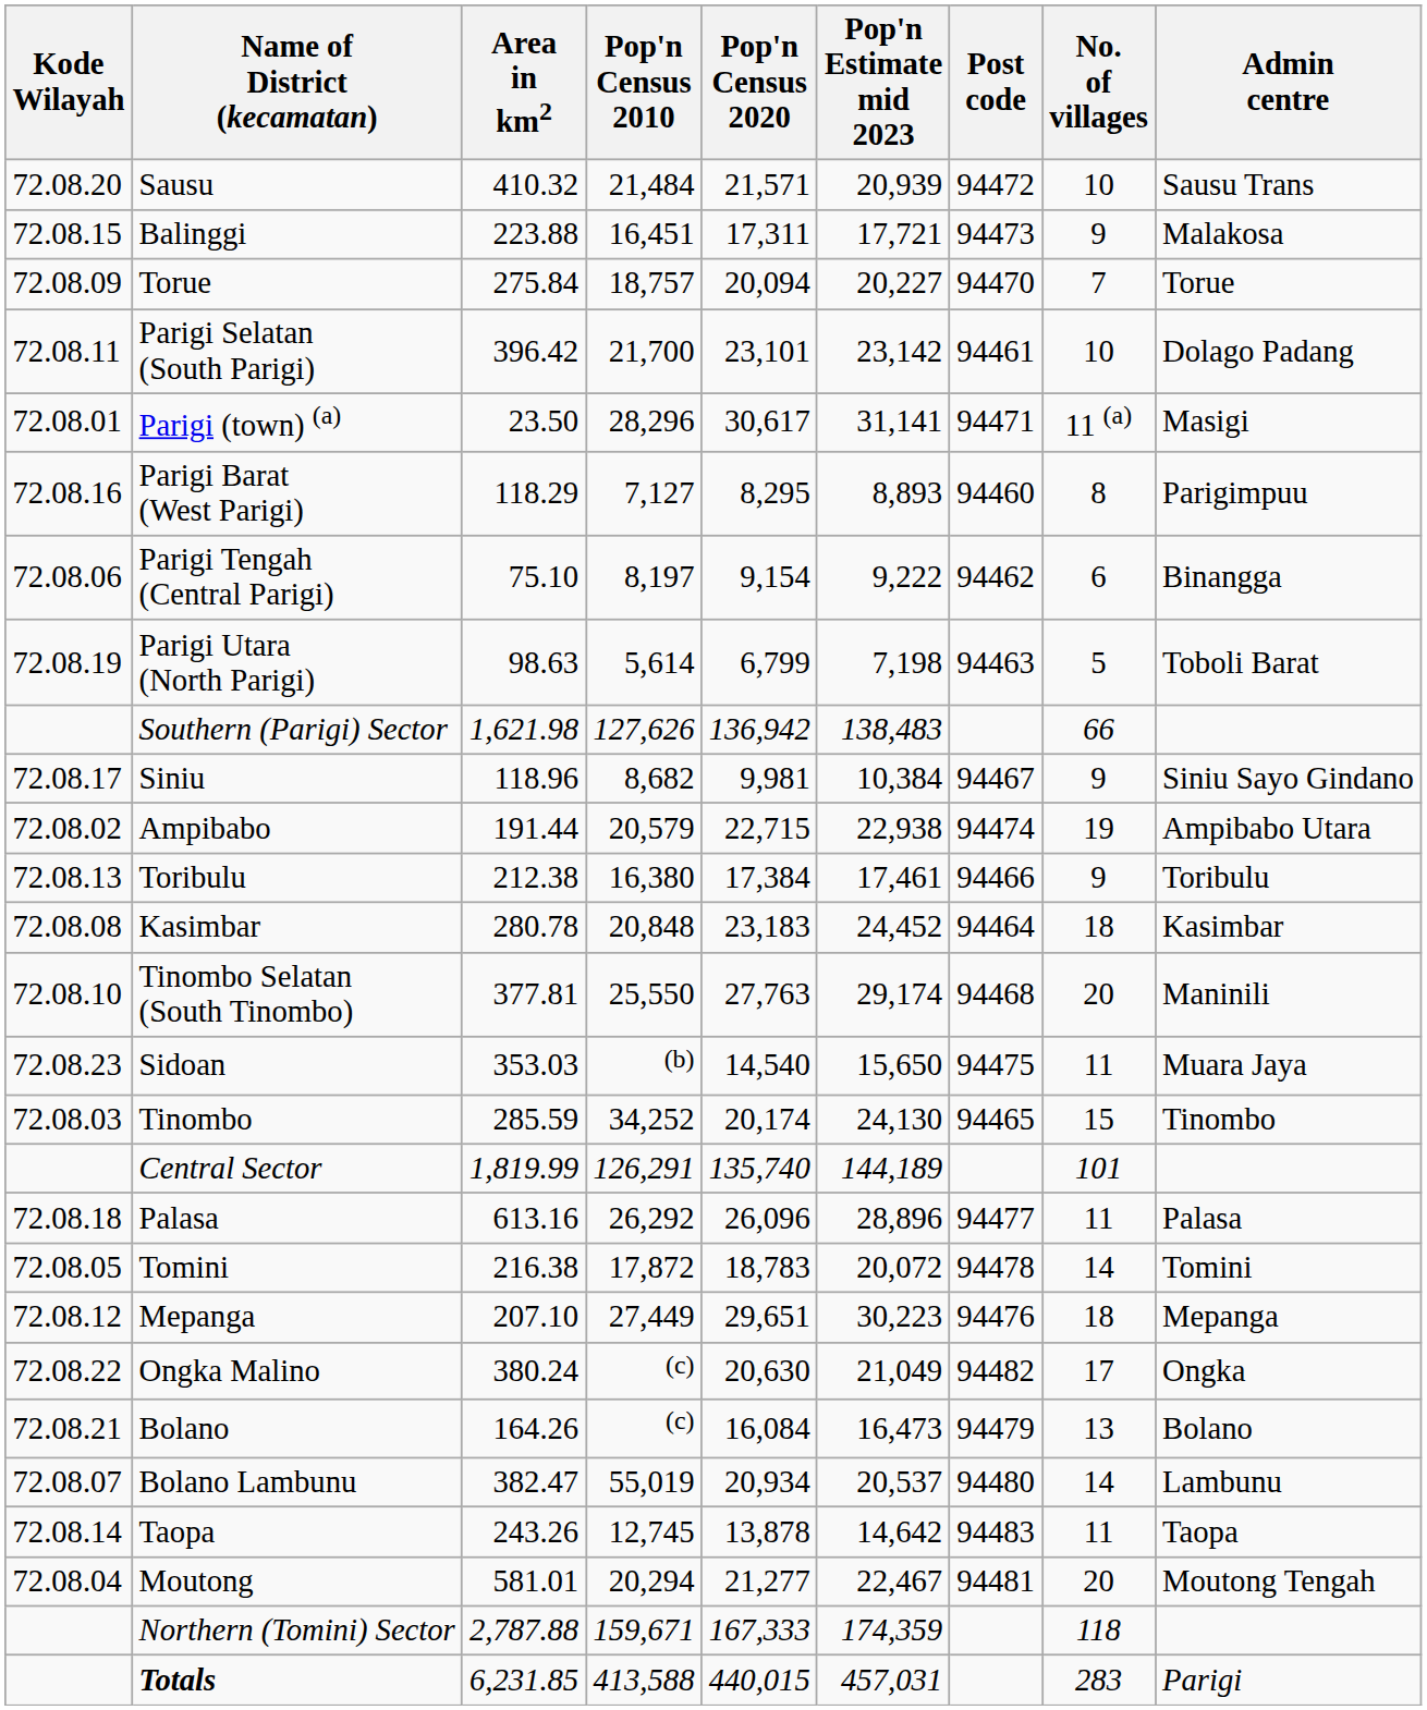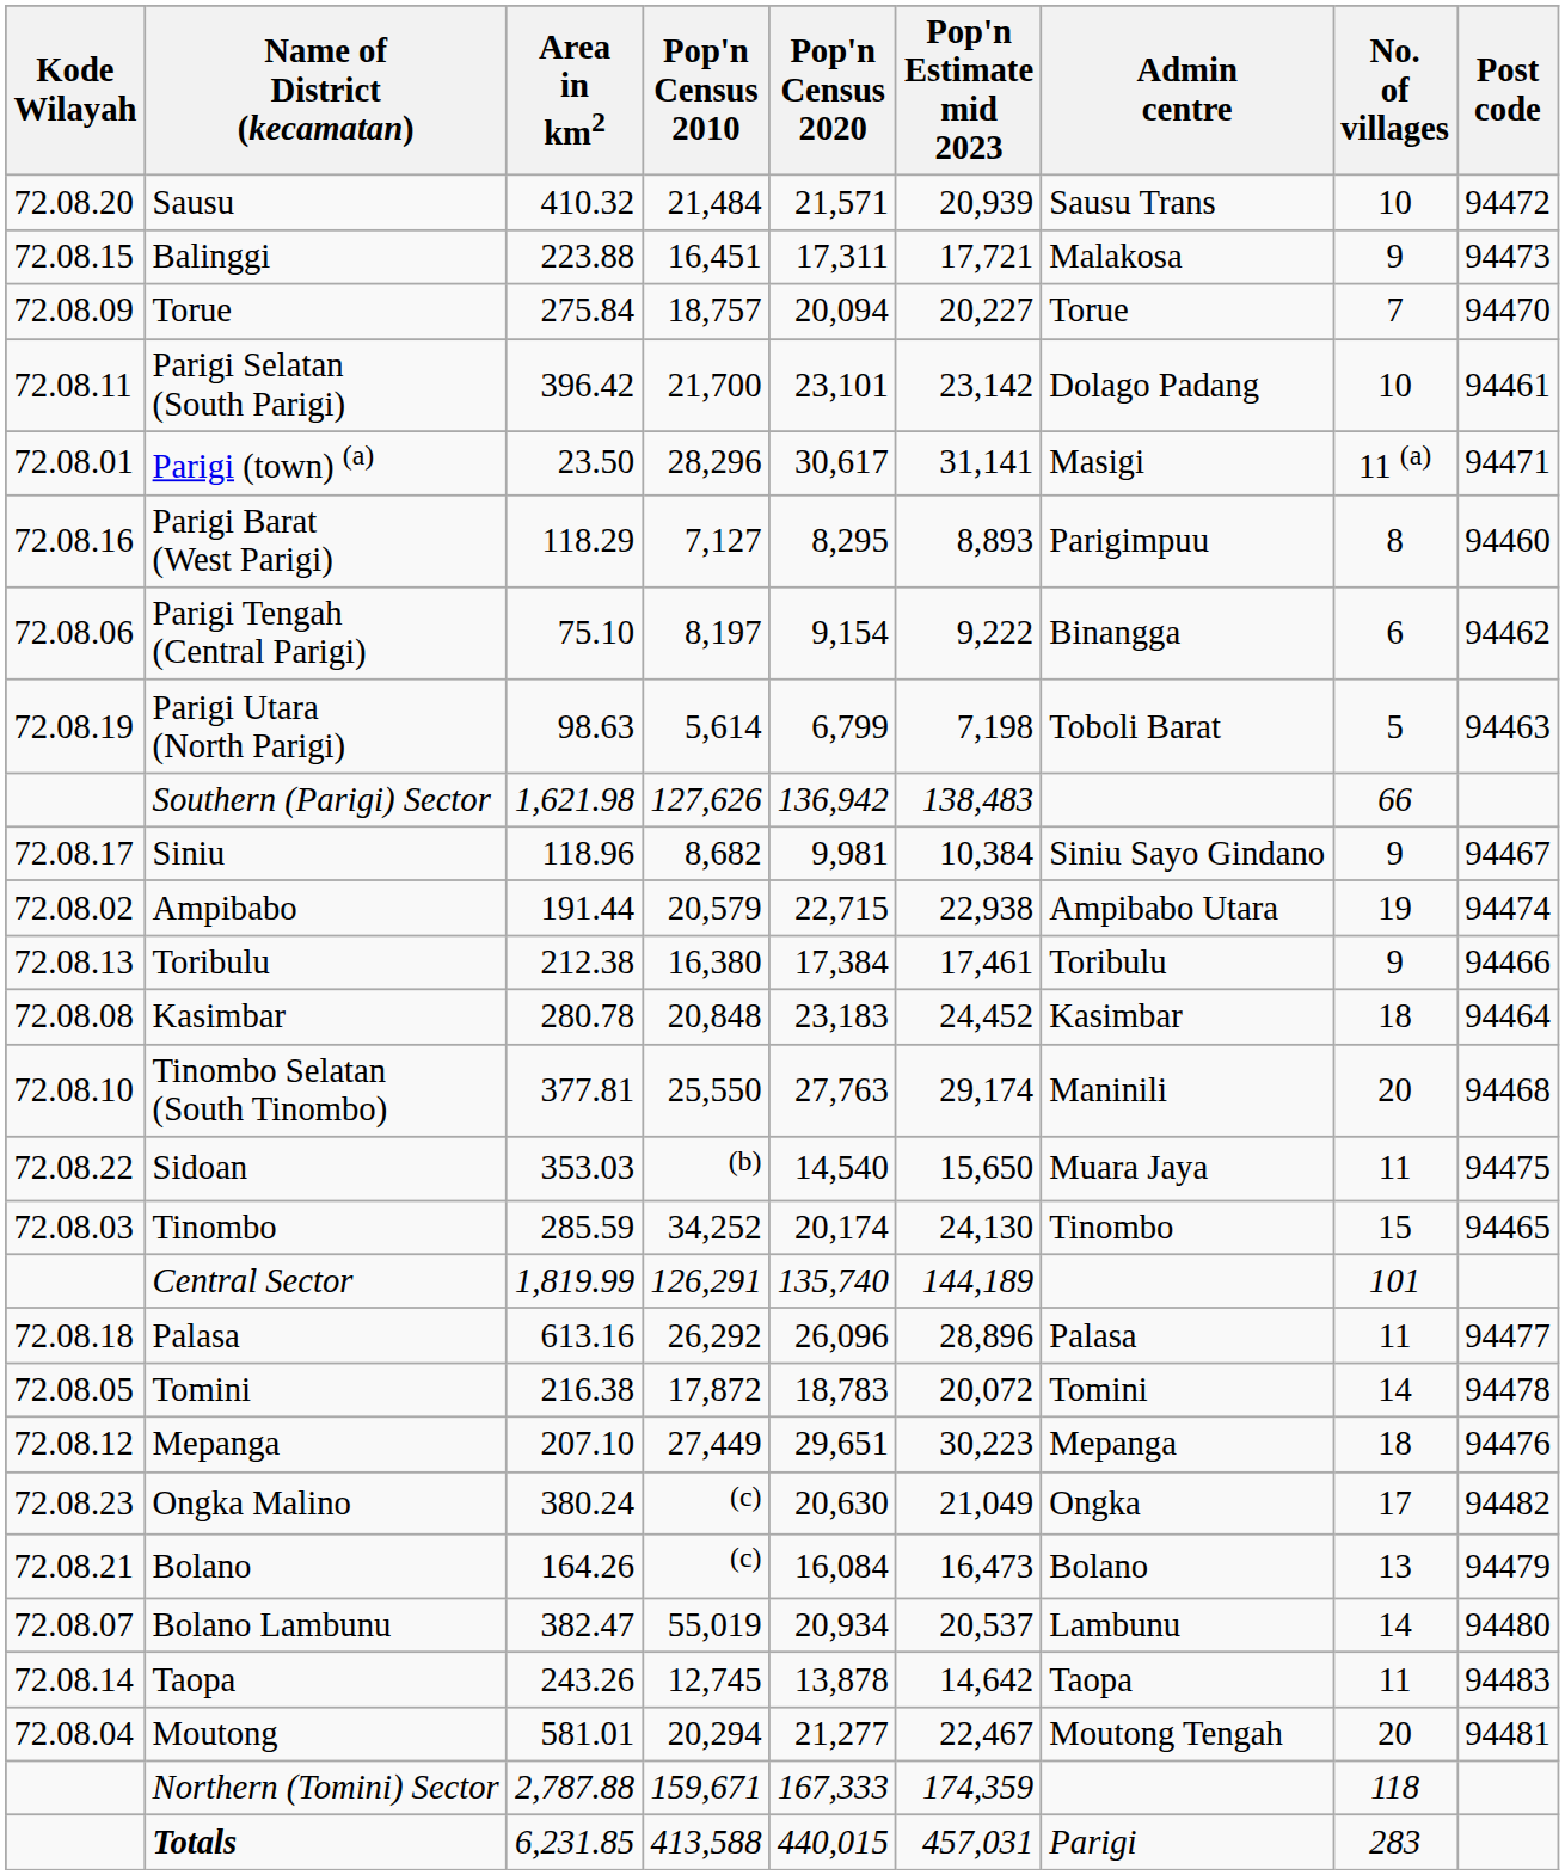 <table class="sortable wikitable">
 <tr>
 <th>Kode <br>Wilayah</th>
 <th>Name of<br>District<br>(<em>kecamatan</em>)</th>
 <th>Area<br>in <br> km<sup>2</sup></th>
 <th>Pop'n<br>Census<br>2010</th>
 <th>Pop'n<br>Census<br>2020</th>
 <th>Pop'n<br>Estimate<br>mid <br>2023</th>
+<th>Admin<br>centre</th>
+<th>No.<br>of<br>villages</th>
 <th>Post<br>code</th>
-<th>No.<br>of<br>villages</th>
-<th>Admin<br>centre</th>
 </tr>
 <tr>
 <td>72.08.20</td>
 <td>Sausu</td>
 <td align="right">410.32</td>
 <td align="right">21,484</td>
 <td align="right">21,571</td>
 <td align="right">20,939</td>
+<td>Sausu Trans</td>
+<td align="center">10</td>
 <td>94472</td>
-<td align="center">10</td>
-<td>Sausu Trans</td>
 </tr>
 <tr>
 <td>72.08.15</td>
 <td>Balinggi</td>
 <td align="right">223.88</td>
 <td align="right">16,451</td>
 <td align="right">17,311</td>
 <td align="right">17,721</td>
+<td>Malakosa</td>
+<td align="center">9</td>
 <td>94473</td>
-<td align="center">9</td>
-<td>Malakosa</td>
 </tr>
 <tr>
 <td>72.08.09</td>
 <td>Torue</td>
 <td align="right">275.84</td>
 <td align="right">18,757</td>
 <td align="right">20,094</td>
 <td align="right">20,227</td>
+<td>Torue</td>
+<td align="center">7</td>
 <td>94470</td>
-<td align="center">7</td>
-<td>Torue</td>
 </tr>
 <tr>
 <td>72.08.11</td>
 <td>Parigi Selatan <br>(South Parigi)</td>
 <td align="right">396.42</td>
 <td align="right">21,700</td>
 <td align="right">23,101</td>
 <td align="right">23,142</td>
+<td>Dolago Padang</td>
+<td align="center">10</td>
 <td>94461</td>
-<td align="center">10</td>
-<td>Dolago Padang</td>
 </tr>
 <tr>
 <td>72.08.01</td>
 <td><a href='#'>Parigi</a> (town) <sup>(a)</sup></td>
 <td align="right">23.50</td>
 <td align="right">28,296</td>
 <td align="right">30,617</td>
 <td align="right">31,141</td>
+<td>Masigi</td>
+<td align="center">11 <sup>(a)</sup></td>
 <td>94471</td>
-<td align="center">11 <sup>(a)</sup></td>
-<td>Masigi</td>
 </tr>
 <tr>
 <td>72.08.16</td>
 <td>Parigi Barat <br>(West Parigi)</td>
 <td align="right">118.29</td>
 <td align="right">7,127</td>
 <td align="right">8,295</td>
 <td align="right">8,893</td>
+<td>Parigimpuu</td>
+<td align="center">8</td>
 <td>94460</td>
-<td align="center">8</td>
-<td>Parigimpuu</td>
 </tr>
 <tr>
 <td>72.08.06</td>
 <td>Parigi Tengah <br>(Central Parigi)</td>
 <td align="right">75.10</td>
 <td align="right">8,197</td>
 <td align="right">9,154</td>
 <td align="right">9,222</td>
+<td>Binangga</td>
+<td align="center">6</td>
 <td>94462</td>
-<td align="center">6</td>
-<td>Binangga</td>
 </tr>
 <tr>
 <td>72.08.19</td>
 <td>Parigi Utara <br>(North Parigi)</td>
 <td align="right">98.63</td>
 <td align="right">5,614</td>
 <td align="right">6,799</td>
 <td align="right">7,198</td>
+<td>Toboli Barat</td>
+<td align="center">5</td>
 <td>94463</td>
-<td align="center">5</td>
-<td>Toboli Barat</td>
 </tr>
 <tr>
 <td></td>
 <td><em>Southern (Parigi) Sector</em></td>
 <td align="right"><em>1,621.98</em></td>
 <td align="right"><em>127,626</em></td>
 <td align="right"><em>136,942</em></td>
 <td align="right"><em>138,483</em></td>
 <td></td>
 <td align="center"><em>66</em></td>
 <td></td>
 </tr>
 <tr>
 <td>72.08.17</td>
 <td>Siniu</td>
 <td align="right">118.96</td>
 <td align="right">8,682</td>
 <td align="right">9,981</td>
 <td align="right">10,384</td>
+<td>Siniu Sayo Gindano</td>
+<td align="center">9</td>
 <td>94467</td>
-<td align="center">9</td>
-<td>Siniu Sayo Gindano</td>
 </tr>
 <tr>
 <td>72.08.02</td>
 <td>Ampibabo</td>
 <td align="right">191.44</td>
 <td align="right">20,579</td>
 <td align="right">22,715</td>
 <td align="right">22,938</td>
+<td>Ampibabo Utara</td>
+<td align="center">19</td>
 <td>94474</td>
-<td align="center">19</td>
-<td>Ampibabo Utara</td>
 </tr>
 <tr>
 <td>72.08.13</td>
 <td>Toribulu</td>
 <td align="right">212.38</td>
 <td align="right">16,380</td>
 <td align="right">17,384</td>
 <td align="right">17,461</td>
+<td>Toribulu</td>
+<td align="center">9</td>
 <td>94466</td>
-<td align="center">9</td>
-<td>Toribulu</td>
 </tr>
 <tr>
 <td>72.08.08</td>
 <td>Kasimbar</td>
 <td align="right">280.78</td>
 <td align="right">20,848</td>
 <td align="right">23,183</td>
 <td align="right">24,452</td>
+<td>Kasimbar</td>
+<td align="center">18</td>
 <td>94464</td>
-<td align="center">18</td>
-<td>Kasimbar</td>
 </tr>
 <tr>
 <td>72.08.10</td>
 <td>Tinombo Selatan <br>(South Tinombo)</td>
 <td align="right">377.81</td>
 <td align="right">25,550</td>
 <td align="right">27,763</td>
 <td align="right">29,174</td>
+<td>Maninili</td>
+<td align="center">20</td>
 <td>94468</td>
-<td align="center">20</td>
-<td>Maninili</td>
 </tr>
 <tr>
-<td>72.08.23</td>
+<td>72.08.22</td>
 <td>Sidoan</td>
 <td align="right">353.03</td>
 <td align="right"><sup>(b)</sup></td>
 <td align="right">14,540</td>
 <td align="right">15,650</td>
+<td>Muara Jaya</td>
+<td align="center">11</td>
 <td>94475</td>
-<td align="center">11</td>
-<td>Muara Jaya</td>
 </tr>
 <tr>
 <td>72.08.03</td>
 <td>Tinombo</td>
 <td align="right">285.59</td>
 <td align="right">34,252</td>
 <td align="right">20,174</td>
 <td align="right">24,130</td>
+<td>Tinombo</td>
+<td align="center">15</td>
 <td>94465</td>
-<td align="center">15</td>
-<td>Tinombo</td>
 </tr>
 <tr>
 <td></td>
 <td><em>Central Sector</em></td>
 <td align="right"><em>1,819.99</em></td>
 <td align="right"><em>126,291</em></td>
 <td align="right"><em>135,740</em></td>
 <td align="right"><em>144,189</em></td>
 <td></td>
 <td align="center"><em>101</em></td>
 <td></td>
 </tr>
 <tr>
 <td>72.08.18</td>
 <td>Palasa</td>
 <td align="right">613.16</td>
 <td align="right">26,292</td>
 <td align="right">26,096</td>
 <td align="right">28,896</td>
+<td>Palasa</td>
+<td align="center">11</td>
 <td>94477</td>
-<td align="center">11</td>
-<td>Palasa</td>
 </tr>
 <tr>
 <td>72.08.05</td>
 <td>Tomini</td>
 <td align="right">216.38</td>
 <td align="right">17,872</td>
 <td align="right">18,783</td>
 <td align="right">20,072</td>
+<td>Tomini</td>
+<td align="center">14</td>
 <td>94478</td>
-<td align="center">14</td>
-<td>Tomini</td>
 </tr>
 <tr>
 <td>72.08.12</td>
 <td>Mepanga</td>
 <td align="right">207.10</td>
 <td align="right">27,449</td>
 <td align="right">29,651</td>
 <td align="right">30,223</td>
+<td>Mepanga</td>
+<td align="center">18</td>
 <td>94476</td>
-<td align="center">18</td>
-<td>Mepanga</td>
 </tr>
 <tr>
-<td>72.08.22</td>
+<td>72.08.23</td>
 <td>Ongka Malino</td>
 <td align="right">380.24</td>
 <td align="right"><sup>(c)</sup></td>
 <td align="right">20,630</td>
 <td align="right">21,049</td>
+<td>Ongka</td>
+<td align="center">17</td>
 <td>94482</td>
-<td align="center">17</td>
-<td>Ongka</td>
 </tr>
 <tr>
 <td>72.08.21</td>
 <td>Bolano</td>
 <td align="right">164.26</td>
 <td align="right"><sup>(c)</sup></td>
 <td align="right">16,084</td>
 <td align="right">16,473</td>
+<td>Bolano</td>
+<td align="center">13</td>
 <td>94479</td>
-<td align="center">13</td>
-<td>Bolano</td>
 </tr>
 <tr>
 <td>72.08.07</td>
 <td>Bolano Lambunu</td>
 <td align="right">382.47</td>
 <td align="right">55,019</td>
 <td align="right">20,934</td>
 <td align="right">20,537</td>
+<td>Lambunu</td>
+<td align="center">14</td>
 <td>94480</td>
-<td align="center">14</td>
-<td>Lambunu</td>
 </tr>
 <tr>
 <td>72.08.14</td>
 <td>Taopa</td>
 <td align="right">243.26</td>
 <td align="right">12,745</td>
 <td align="right">13,878</td>
 <td align="right">14,642</td>
+<td>Taopa</td>
+<td align="center">11</td>
 <td>94483</td>
-<td align="center">11</td>
-<td>Taopa</td>
 </tr>
 <tr>
 <td>72.08.04</td>
 <td>Moutong</td>
 <td align="right">581.01</td>
 <td align="right">20,294</td>
 <td align="right">21,277</td>
 <td align="right">22,467</td>
+<td>Moutong Tengah</td>
+<td align="center">20</td>
 <td>94481</td>
-<td align="center">20</td>
-<td>Moutong Tengah</td>
 </tr>
 <tr>
 <td></td>
 <td><em>Northern (Tomini) Sector</em></td>
 <td align="right"><em>2,787.88</em></td>
 <td align="right"><em>159,671</em></td>
 <td align="right"><em>167,333</em></td>
 <td align="right"><em>174,359</em></td>
 <td></td>
 <td align="center"><em>118</em></td>
 <td></td>
 </tr>
 <tr>
 <td></td>
 <td><strong><em>Totals</em></strong></td>
 <td align="right"><em>6,231.85</em></td>
 <td align="right"><em>413,588</em></td>
 <td align="right"><em>440,015</em></td>
 <td align="right"><em>457,031</em></td>
+<td><em>Parigi</em></td>
+<td align="center"><em>283</em></td>
 <td></td>
-<td align="center"><em>283</em></td>
-<td><em>Parigi</em></td>
 </tr>
 </table>
